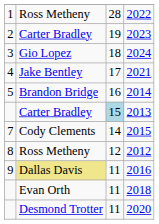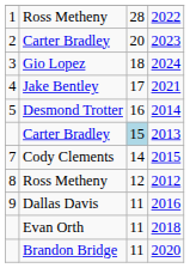 <table class="wikitable">
 <tr>
 </tr>
 <tr>
 <td>1</td>
 <td>Ross Metheny</td>
 <td>28</td>
 <td><a href='#'>2022</a></td>
 </tr>
 <tr>
 <td>2</td>
 <td><a href='#'>Carter Bradley</a></td>
-<td>19</td>
+<td>20</td>
 <td><a href='#'>2023</a></td>
 </tr>
 <tr>
 <td>3</td>
 <td><a href='#'>Gio Lopez</a></td>
 <td>18</td>
 <td><a href='#'>2024</a></td>
 </tr>
 <tr>
 <td>4</td>
 <td><a href='#'>Jake Bentley</a></td>
 <td>17</td>
 <td><a href='#'>2021</a></td>
 </tr>
 <tr>
 <td>5</td>
-<td><a href='#'>Brandon Bridge</a></td>
+<td><a href='#'>Desmond Trotter</a></td>
 <td>16</td>
 <td><a href='#'>2014</a></td>
 </tr>
 <tr>
 <td></td>
 <td><a href='#'>Carter Bradley</a></td>
 <td style="background: lightblue;">15</td>
 <td><a href='#'>2013</a></td>
 </tr>
 <tr>
 <td>7</td>
 <td>Cody Clements</td>
 <td>14</td>
 <td><a href='#'>2015</a></td>
 </tr>
 <tr>
 <td>8</td>
 <td>Ross Metheny</td>
 <td>12</td>
 <td><a href='#'>2012</a></td>
 </tr>
 <tr>
 <td>9</td>
-<td style="background: khaki;">Dallas Davis</td>
+<td>Dallas Davis</td>
 <td>11</td>
 <td><a href='#'>2016</a></td>
 </tr>
 <tr>
 <td></td>
 <td>Evan Orth</td>
 <td>11</td>
 <td><a href='#'>2018</a></td>
 </tr>
 <tr>
 <td></td>
-<td><a href='#'>Desmond Trotter</a></td>
+<td><a href='#'>Brandon Bridge</a></td>
 <td>11</td>
 <td><a href='#'>2020</a></td>
 </tr>
 </table>
